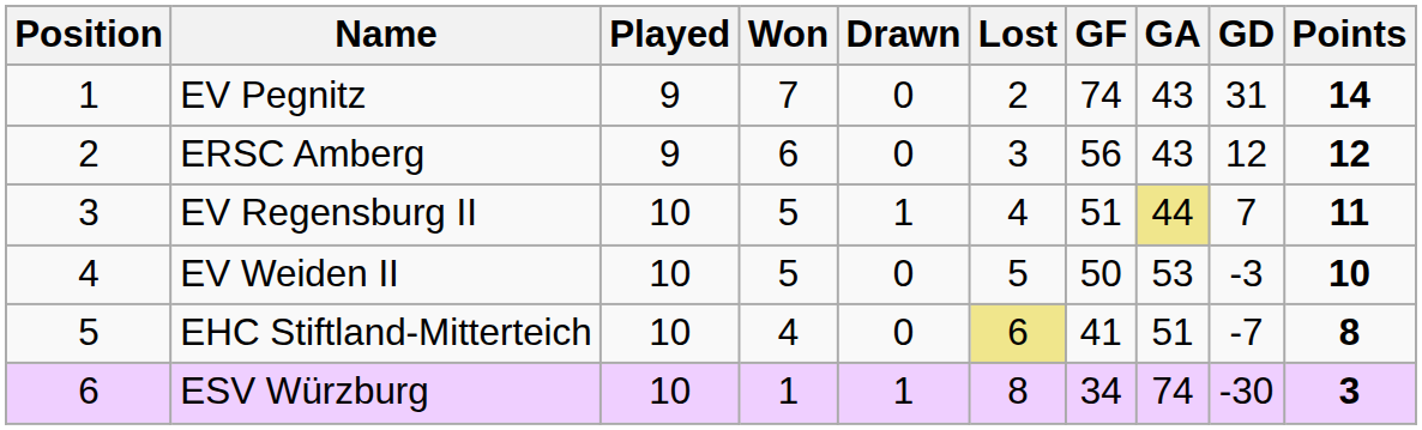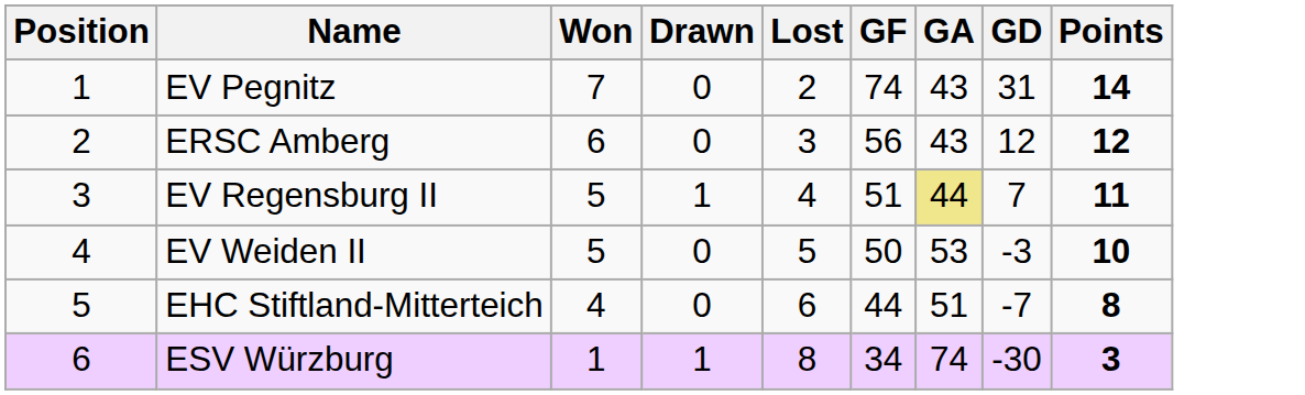 <table class="wikitable">
 <tr align="center">
 <th>Position</th>
 <th>Name</th>
-<th>Played</th>
 <th>Won</th>
 <th>Drawn</th>
 <th>Lost</th>
 <th>GF</th>
 <th>GA</th>
 <th>GD</th>
 <th>Points</th>
 </tr>
 <tr align="center">
 <td>1</td>
 <td align="left">EV Pegnitz</td>
-<td>9</td>
 <td>7</td>
 <td>0</td>
 <td>2</td>
 <td>74</td>
 <td>43</td>
 <td>31</td>
 <td><strong>14</strong></td>
 </tr>
 <tr align="center">
 <td>2</td>
 <td align="left">ERSC Amberg</td>
-<td>9</td>
 <td>6</td>
 <td>0</td>
 <td>3</td>
 <td>56</td>
 <td>43</td>
 <td>12</td>
 <td><strong>12</strong></td>
 </tr>
 <tr align="center">
 <td>3</td>
 <td align="left">EV Regensburg II</td>
-<td>10</td>
 <td>5</td>
 <td>1</td>
 <td>4</td>
 <td>51</td>
 <td style="background: khaki;">44</td>
 <td>7</td>
 <td><strong>11</strong></td>
 </tr>
 <tr align="center">
 <td>4</td>
 <td align="left">EV Weiden II</td>
-<td>10</td>
 <td>5</td>
 <td>0</td>
 <td>5</td>
 <td>50</td>
 <td>53</td>
 <td>-3</td>
 <td><strong>10</strong></td>
 </tr>
 <tr align="center">
 <td>5</td>
 <td align="left">EHC Stiftland-Mitterteich</td>
-<td>10</td>
 <td>4</td>
 <td>0</td>
-<td style="background: khaki;">6</td>
-<td>41</td>
+<td>6</td>
+<td>44</td>
 <td>51</td>
 <td>-7</td>
 <td><strong>8</strong></td>
 </tr>
 <tr align="center" bgcolor="#efcfff">
 <td>6</td>
 <td align="left">ESV Würzburg</td>
-<td>10</td>
 <td>1</td>
 <td>1</td>
 <td>8</td>
 <td>34</td>
 <td>74</td>
 <td>-30</td>
 <td><strong>3</strong></td>
 </tr>
 </table>
